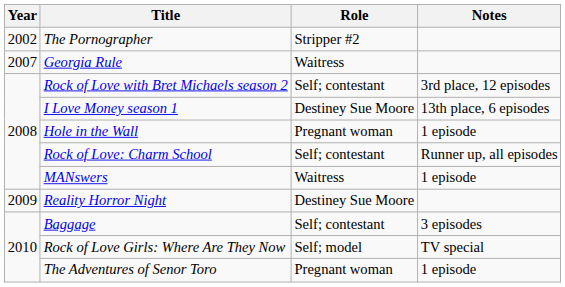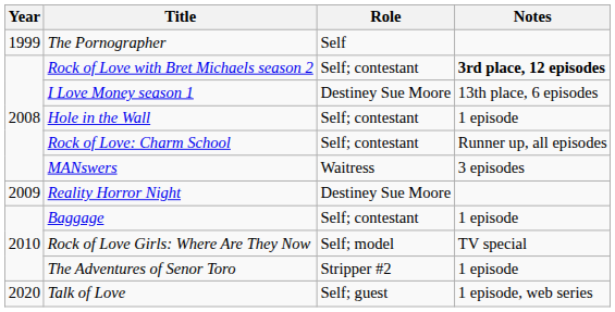 <table class="wikitable">
 <tr>
 <th>Year</th>
 <th>Title</th>
 <th>Role</th>
 <th>Notes</th>
 </tr>
 <tr>
-<td>2002</td>
+<td>1999</td>
 <td><em>The Pornographer</em></td>
-<td>Stripper #2</td>
-<td></td>
-</tr>
-<tr>
-<td>2007</td>
-<td><em><a href='#'>Georgia Rule</a></em></td>
-<td>Waitress</td>
+<td>Self</td>
 <td></td>
 </tr>
 <tr>
 <td rowspan="5">2008</td>
 <td><em><a href='#'>Rock of Love with Bret Michaels season 2</a></em></td>
 <td>Self; contestant</td>
-<td>3rd place, 12 episodes</td>
+<td><strong>3rd place, 12 episodes</strong></td>
 </tr>
 <tr>
 <td><em><a href='#'>I Love Money season 1</a></em></td>
 <td>Destiney Sue Moore</td>
 <td>13th place, 6 episodes</td>
 </tr>
 <tr>
 <td><em><a href='#'>Hole in the Wall</a></em></td>
-<td>Pregnant woman</td>
+<td>Self; contestant</td>
 <td>1 episode</td>
 </tr>
 <tr>
 <td><em><a href='#'>Rock of Love: Charm School</a></em></td>
 <td>Self; contestant</td>
 <td>Runner up, all episodes</td>
 </tr>
 <tr>
 <td><a href='#'><em>MANswers</em></a></td>
 <td>Waitress</td>
-<td>1 episode</td>
+<td>3 episodes</td>
 </tr>
 <tr>
 <td>2009</td>
 <td><em><a href='#'>Reality Horror Night</a></em></td>
 <td>Destiney Sue Moore</td>
 <td></td>
 </tr>
 <tr>
 <td rowspan="3">2010</td>
 <td><em><a href='#'>Baggage</a></em></td>
 <td>Self; contestant</td>
-<td>3 episodes</td>
+<td>1 episode</td>
 </tr>
 <tr>
 <td><em>Rock of Love Girls: Where Are They Now</em></td>
 <td>Self; model</td>
 <td>TV special</td>
 </tr>
 <tr>
 <td><em>The Adventures of Senor Toro</em></td>
-<td>Pregnant woman</td>
+<td>Stripper #2</td>
 <td>1 episode</td>
 </tr>
+<tr>
+<td>2020</td>
+<td><em>Talk of Love</em></td>
+<td>Self; guest</td>
+<td>1 episode, web series</td>
+</tr>
 </table>
